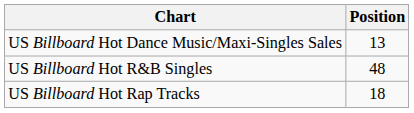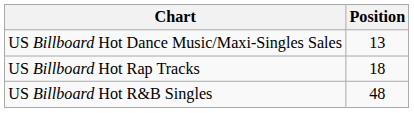 <table class="wikitable sortable">
 <tr>
 <th align="left">Chart</th>
 <th align="left">Position</th>
 </tr>
 <tr>
 <td align="left">US <em>Billboard</em> Hot Dance Music/Maxi-Singles Sales</td>
 <td align="center">13</td>
 </tr>
 <tr>
+<td align="left">US <em>Billboard</em> Hot Rap Tracks</td>
+<td align="center">18</td>
+</tr>
+<tr>
 <td align="left">US <em>Billboard</em> Hot R&B Singles</td>
 <td align="center">48</td>
 </tr>
-<tr>
-<td align="left">US <em>Billboard</em> Hot Rap Tracks</td>
-<td align="center">18</td>
-</tr>
 </table>
